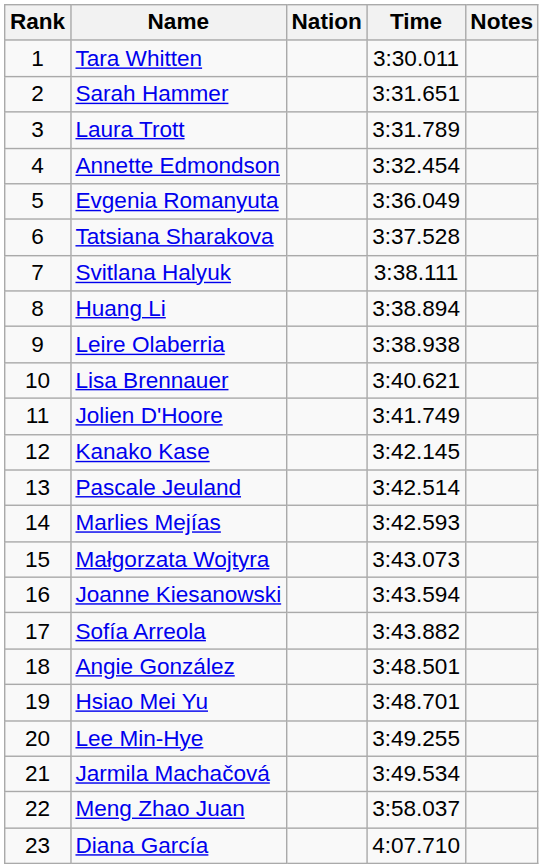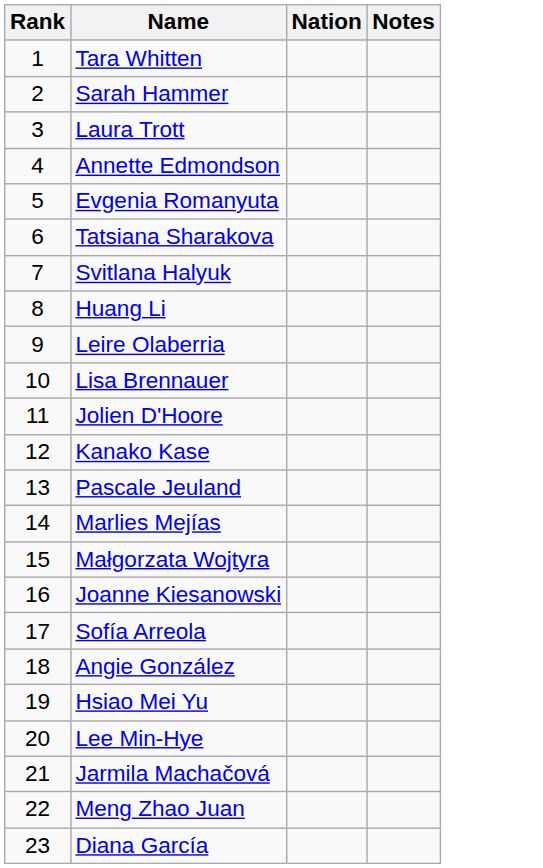 <table class="wikitable sortable" style="text-align:center">
 <tr>
 <th>Rank</th>
 <th>Name</th>
 <th>Nation</th>
-<th>Time</th>
 <th>Notes</th>
 </tr>
 <tr>
 <td>1</td>
 <td align=left><a href='#'>Tara Whitten</a></td>
 <td align=left></td>
-<td>3:30.011</td>
 <td></td>
 </tr>
 <tr>
 <td>2</td>
 <td align=left><a href='#'>Sarah Hammer</a></td>
 <td align=left></td>
-<td>3:31.651</td>
 <td></td>
 </tr>
 <tr>
 <td>3</td>
 <td align=left><a href='#'>Laura Trott</a></td>
 <td align=left></td>
-<td>3:31.789</td>
 <td></td>
 </tr>
 <tr>
 <td>4</td>
 <td align=left><a href='#'>Annette Edmondson</a></td>
 <td align=left></td>
-<td>3:32.454</td>
 <td></td>
 </tr>
 <tr>
 <td>5</td>
 <td align=left><a href='#'>Evgenia Romanyuta</a></td>
 <td align=left></td>
-<td>3:36.049</td>
 <td></td>
 </tr>
 <tr>
 <td>6</td>
 <td align=left><a href='#'>Tatsiana Sharakova</a></td>
 <td align=left></td>
-<td>3:37.528</td>
 <td></td>
 </tr>
 <tr>
 <td>7</td>
 <td align=left><a href='#'>Svitlana Halyuk</a></td>
 <td align=left></td>
-<td>3:38.111</td>
 <td></td>
 </tr>
 <tr>
 <td>8</td>
 <td align=left><a href='#'>Huang Li</a></td>
 <td align=left></td>
-<td>3:38.894</td>
 <td></td>
 </tr>
 <tr>
 <td>9</td>
 <td align=left><a href='#'>Leire Olaberria</a></td>
 <td align=left></td>
-<td>3:38.938</td>
 <td></td>
 </tr>
 <tr>
 <td>10</td>
 <td align=left><a href='#'>Lisa Brennauer</a></td>
 <td align=left></td>
-<td>3:40.621</td>
 <td></td>
 </tr>
 <tr>
 <td>11</td>
 <td align=left><a href='#'>Jolien D'Hoore</a></td>
 <td align=left></td>
-<td>3:41.749</td>
 <td></td>
 </tr>
 <tr>
 <td>12</td>
 <td align=left><a href='#'>Kanako Kase</a></td>
 <td align=left></td>
-<td>3:42.145</td>
 <td></td>
 </tr>
 <tr>
 <td>13</td>
 <td align=left><a href='#'>Pascale Jeuland</a></td>
 <td align=left></td>
-<td>3:42.514</td>
 <td></td>
 </tr>
 <tr>
 <td>14</td>
 <td align=left><a href='#'>Marlies Mejías</a></td>
 <td align=left></td>
-<td>3:42.593</td>
 <td></td>
 </tr>
 <tr>
 <td>15</td>
 <td align=left><a href='#'>Małgorzata Wojtyra</a></td>
 <td align=left></td>
-<td>3:43.073</td>
 <td></td>
 </tr>
 <tr>
 <td>16</td>
 <td align=left><a href='#'>Joanne Kiesanowski</a></td>
 <td align=left></td>
-<td>3:43.594</td>
 <td></td>
 </tr>
 <tr>
 <td>17</td>
 <td align=left><a href='#'>Sofía Arreola</a></td>
 <td align=left></td>
-<td>3:43.882</td>
 <td></td>
 </tr>
 <tr>
 <td>18</td>
 <td align=left><a href='#'>Angie González</a></td>
 <td align=left></td>
-<td>3:48.501</td>
 <td></td>
 </tr>
 <tr>
 <td>19</td>
 <td align=left><a href='#'>Hsiao Mei Yu</a></td>
 <td align=left></td>
-<td>3:48.701</td>
 <td></td>
 </tr>
 <tr>
 <td>20</td>
 <td align=left><a href='#'>Lee Min-Hye</a></td>
 <td align=left></td>
-<td>3:49.255</td>
 <td></td>
 </tr>
 <tr>
 <td>21</td>
 <td align=left><a href='#'>Jarmila Machačová</a></td>
 <td align=left></td>
-<td>3:49.534</td>
 <td></td>
 </tr>
 <tr>
 <td>22</td>
 <td align=left><a href='#'>Meng Zhao Juan</a></td>
 <td align=left></td>
-<td>3:58.037</td>
 <td></td>
 </tr>
 <tr>
 <td>23</td>
 <td align=left><a href='#'>Diana García</a></td>
 <td align=left></td>
-<td>4:07.710</td>
 <td></td>
 </tr>
 </table>
